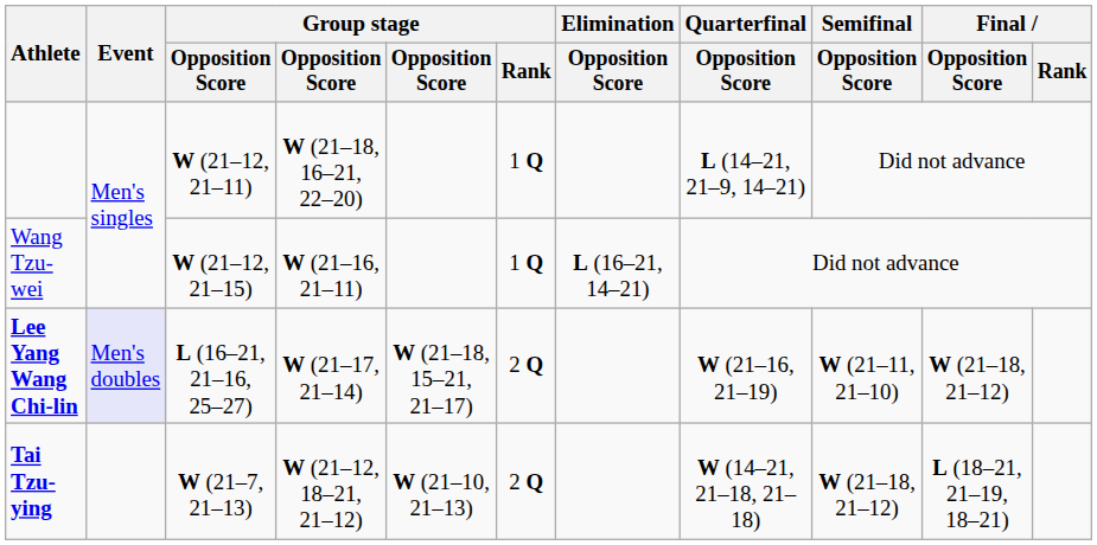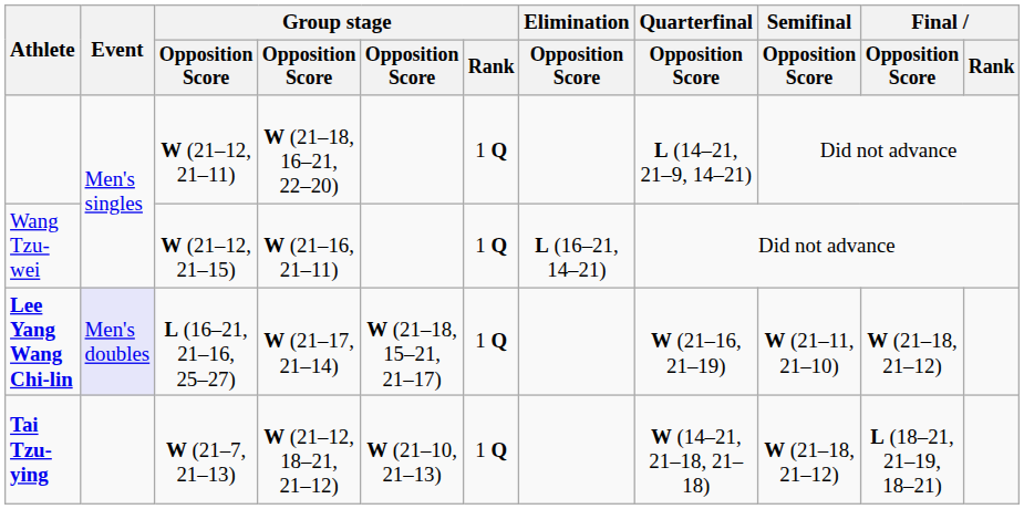 <table class="wikitable" style="font-size:90%; text-align:center">
 <tr>
 <th rowspan="2">Athlete</th>
 <th rowspan="2">Event</th>
 <th colspan="4">Group stage</th>
 <th>Elimination</th>
 <th>Quarterfinal</th>
 <th>Semifinal</th>
 <th colspan="2">Final / </th>
 </tr>
 <tr style="font-size:95%">
 <th>Opposition<br>Score</th>
 <th>Opposition<br>Score</th>
 <th>Opposition<br>Score</th>
 <th>Rank</th>
 <th>Opposition<br>Score</th>
 <th>Opposition<br>Score</th>
 <th>Opposition<br>Score</th>
 <th>Opposition<br>Score</th>
 <th>Rank</th>
 </tr>
 <tr>
 <td align="left"></td>
 <td rowspan="2" align="left"><a href='#'>Men's singles</a></td>
 <td><br><strong>W</strong> (21–12, 21–11)</td>
 <td><br><strong>W</strong> (21–18, 16–21, 22–20)</td>
 <td></td>
 <td>1 <strong>Q</strong></td>
 <td></td>
 <td><br><strong>L</strong> (14–21, 21–9, 14–21)</td>
 <td colspan=3>Did not advance</td>
 </tr>
 <tr>
 <td align="left"><a href='#'>Wang Tzu-wei</a></td>
 <td><br><strong>W</strong> (21–12, 21–15)</td>
 <td><br><strong>W</strong> (21–16, 21–11)</td>
 <td></td>
 <td>1 <strong>Q</strong></td>
 <td><br><strong>L</strong> (16–21, 14–21)</td>
 <td colspan=4>Did not advance</td>
 </tr>
 <tr>
 <td align="left"><strong><a href='#'>Lee Yang</a><br><a href='#'>Wang Chi-lin</a></strong></td>
 <td align="left" style="background: lavender;"><a href='#'>Men's doubles</a></td>
 <td><br><strong>L</strong> (16–21, 21–16, 25–27)</td>
 <td><br><strong>W</strong> (21–17, 21–14)</td>
 <td><br><strong>W</strong> (21–18, 15–21, 21–17)</td>
-<td>2 <strong>Q</strong></td>
+<td>1 <strong>Q</strong></td>
 <td></td>
 <td><br><strong>W</strong> (21–16, 21–19)</td>
 <td><br><strong>W</strong> (21–11, 21–10)</td>
 <td><br><strong>W</strong> (21–18, 21–12)</td>
 <td></td>
 </tr>
 <tr>
 <td align="left"><strong><a href='#'>Tai Tzu-ying</a></strong></td>
 <td align="left"></td>
 <td><br><strong>W</strong> (21–7, 21–13)</td>
 <td><br><strong>W</strong> (21–12, 18–21, 21–12)</td>
 <td><br><strong>W</strong> (21–10, 21–13)</td>
-<td>2 <strong>Q</strong></td>
+<td>1 <strong>Q</strong></td>
 <td></td>
 <td><br><strong>W</strong> (14–21, 21–18, 21–18)</td>
 <td><br><strong>W</strong> (21–18, 21–12)</td>
 <td><br><strong>L</strong> (18–21, 21–19, 18–21)</td>
 <td></td>
 </tr>
 </table>
